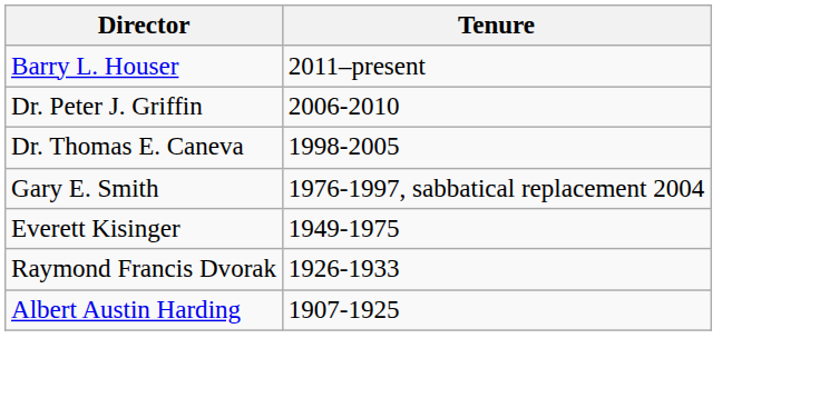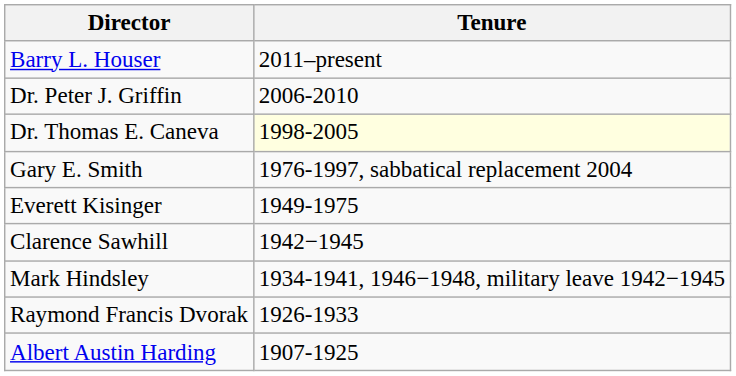 <table class="wikitable">
 <tr>
 <th>Director</th>
 <th>Tenure</th>
 </tr>
 <tr>
 <td><a href='#'>Barry L. Houser</a></td>
 <td>2011–present</td>
 </tr>
 <tr>
 <td>Dr. Peter J. Griffin</td>
 <td>2006-2010</td>
 </tr>
 <tr>
 <td>Dr. Thomas E. Caneva</td>
-<td>1998-2005</td>
+<td style="background: lightyellow;">1998-2005</td>
 </tr>
 <tr>
 <td>Gary E. Smith</td>
 <td>1976-1997, sabbatical replacement 2004</td>
 </tr>
 <tr>
 <td>Everett Kisinger</td>
 <td>1949-1975</td>
 </tr>
 <tr>
+<td>Clarence Sawhill</td>
+<td>1942−1945</td>
+</tr>
+<tr>
+<td>Mark Hindsley</td>
+<td>1934-1941, 1946−1948, military leave 1942−1945</td>
+</tr>
+<tr>
 <td>Raymond Francis Dvorak</td>
 <td>1926-1933</td>
 </tr>
 <tr>
 <td><a href='#'>Albert Austin Harding</a></td>
 <td>1907-1925</td>
 </tr>
 </table>
